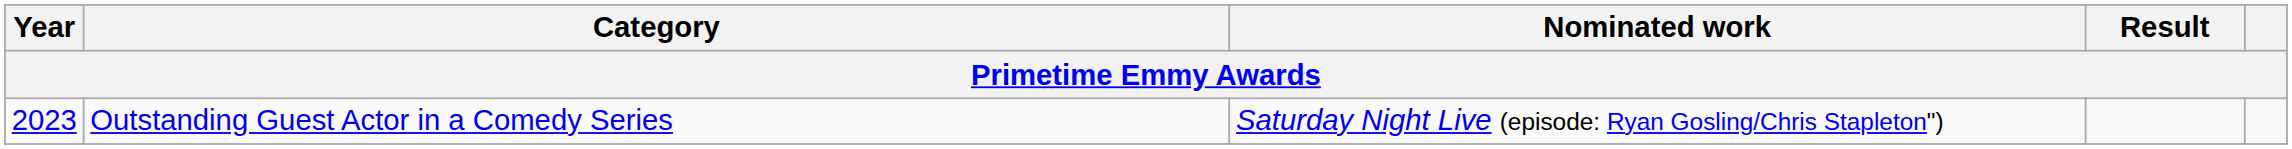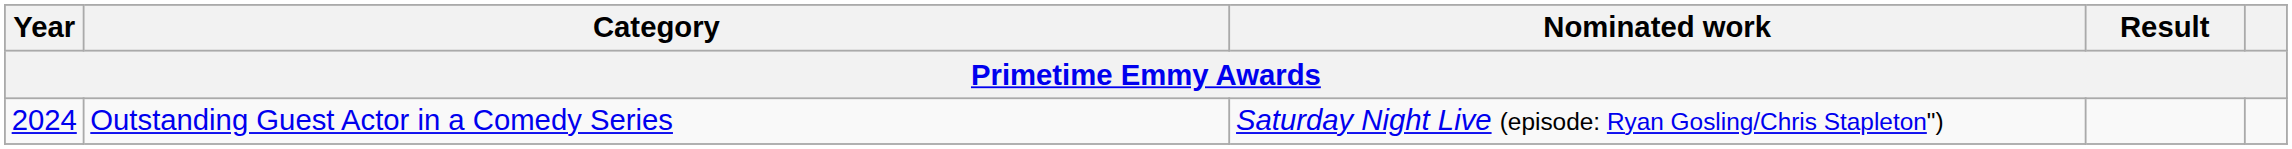 <table class=wikitable>
 <tr>
 <th scope="col" style="width:1em;">Year</th>
 <th scope="col" style="width:39em;">Category</th>
 <th scope="col" style="width:29em;">Nominated work</th>
 <th scope="col" style="width:5em;">Result</th>
 <th scope="col" style="width:1em;"></th>
 </tr>
 <tr>
 <th colspan=5><a href='#'>Primetime Emmy Awards</a></th>
 </tr>
 <tr>
-<td><a href='#'>2023</a></td>
+<td><a href='#'>2024</a></td>
 <td><a href='#'>Outstanding Guest Actor in a Comedy Series</a></td>
 <td><em><a href='#'>Saturday Night Live</a></em> <small> (episode: <a href='#'>Ryan Gosling/Chris Stapleton</a>") </small></td>
 <td></td>
 <td></td>
 </tr>
 </table>
